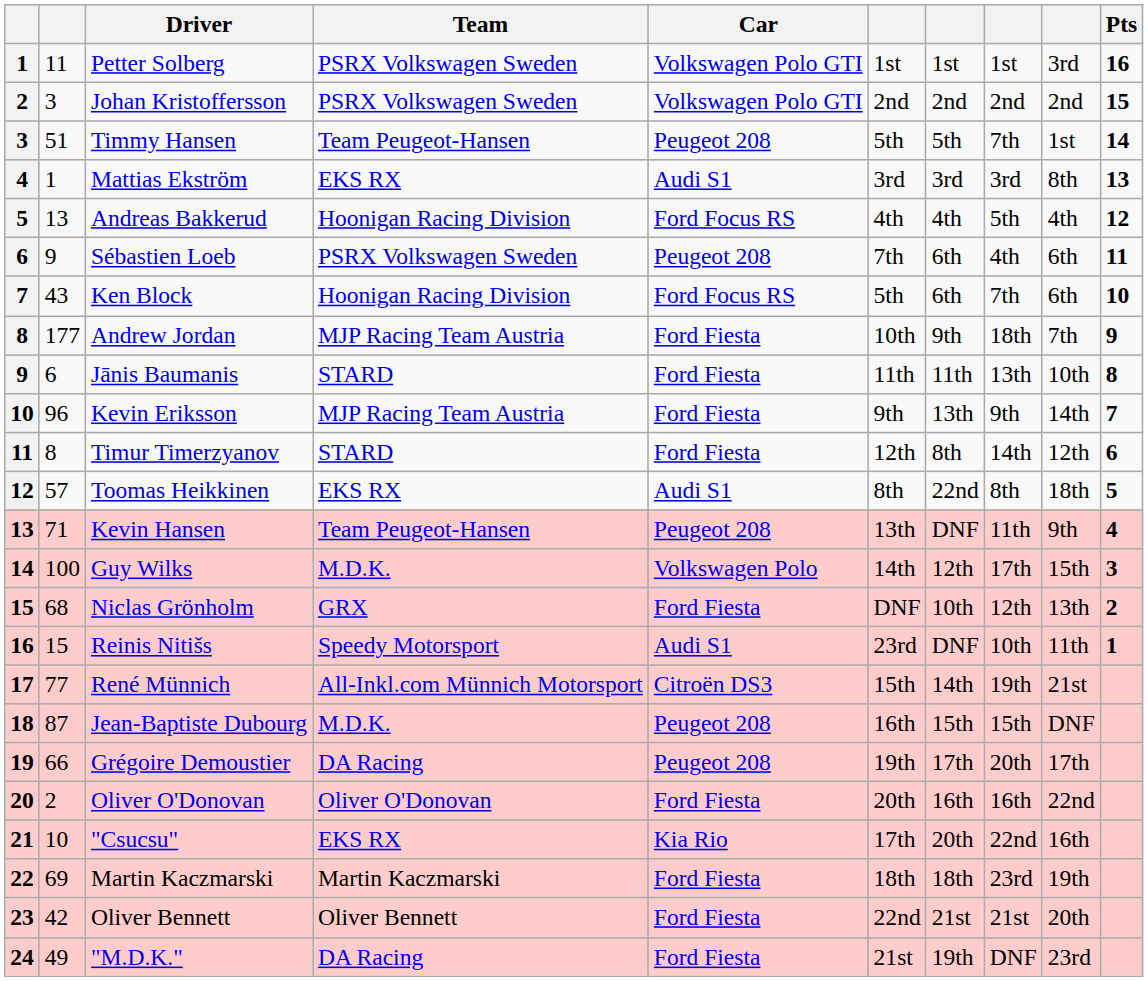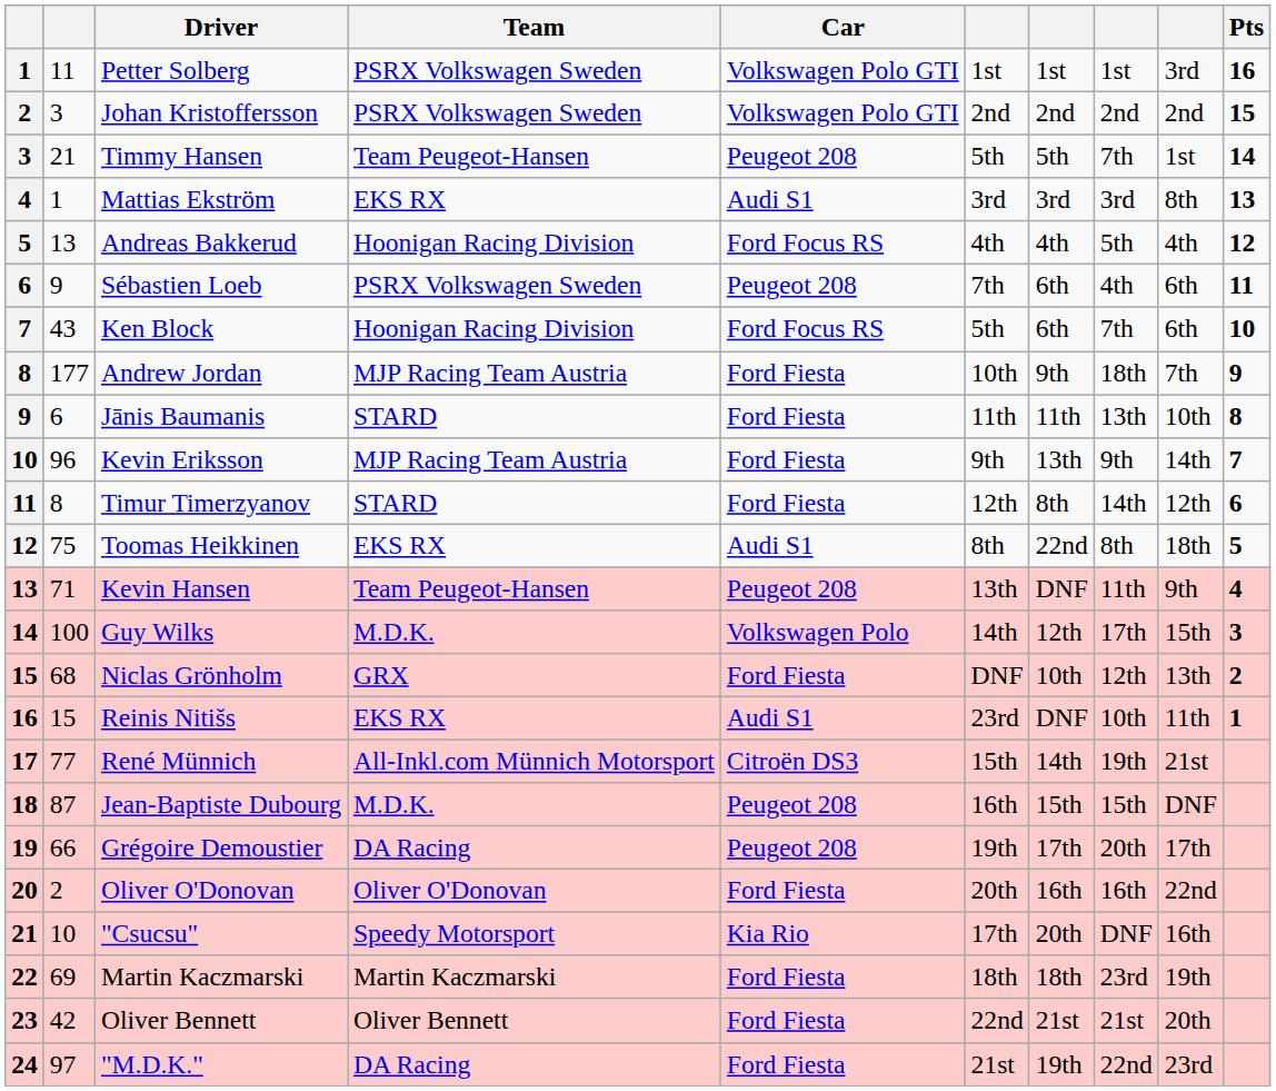 <table class=wikitable style="font-size:95%">
 <tr>
 <th></th>
 <th></th>
 <th>Driver</th>
 <th>Team</th>
 <th>Car</th>
 <th></th>
 <th></th>
 <th></th>
 <th></th>
 <th>Pts</th>
 </tr>
 <tr>
 <th>1</th>
 <td>11</td>
 <td> <a href='#'>Petter Solberg</a></td>
 <td><a href='#'>PSRX Volkswagen Sweden</a></td>
 <td><a href='#'>Volkswagen Polo GTI</a></td>
 <td>1st</td>
 <td>1st</td>
 <td>1st</td>
 <td>3rd</td>
 <td><strong>16</strong></td>
 </tr>
 <tr>
 <th>2</th>
 <td>3</td>
 <td> <a href='#'>Johan Kristoffersson</a></td>
 <td><a href='#'>PSRX Volkswagen Sweden</a></td>
 <td><a href='#'>Volkswagen Polo GTI</a></td>
 <td>2nd</td>
 <td>2nd</td>
 <td>2nd</td>
 <td>2nd</td>
 <td><strong>15</strong></td>
 </tr>
 <tr>
 <th>3</th>
-<td>51</td>
+<td>21</td>
 <td> <a href='#'>Timmy Hansen</a></td>
 <td><a href='#'>Team Peugeot-Hansen</a></td>
 <td><a href='#'>Peugeot 208</a></td>
 <td>5th</td>
 <td>5th</td>
 <td>7th</td>
 <td>1st</td>
 <td><strong>14</strong></td>
 </tr>
 <tr>
 <th>4</th>
 <td>1</td>
 <td> <a href='#'>Mattias Ekström</a></td>
 <td><a href='#'>EKS RX</a></td>
 <td><a href='#'>Audi S1</a></td>
 <td>3rd</td>
 <td>3rd</td>
 <td>3rd</td>
 <td>8th</td>
 <td><strong>13</strong></td>
 </tr>
 <tr>
 <th>5</th>
 <td>13</td>
 <td> <a href='#'>Andreas Bakkerud</a></td>
 <td><a href='#'>Hoonigan Racing Division</a></td>
 <td><a href='#'>Ford Focus RS</a></td>
 <td>4th</td>
 <td>4th</td>
 <td>5th</td>
 <td>4th</td>
 <td><strong>12</strong></td>
 </tr>
 <tr>
 <th>6</th>
 <td>9</td>
 <td> <a href='#'>Sébastien Loeb</a></td>
 <td><a href='#'>PSRX Volkswagen Sweden</a></td>
 <td><a href='#'>Peugeot 208</a></td>
 <td>7th</td>
 <td>6th</td>
 <td>4th</td>
 <td>6th</td>
 <td><strong>11</strong></td>
 </tr>
 <tr>
 <th>7</th>
 <td>43</td>
 <td> <a href='#'>Ken Block</a></td>
 <td><a href='#'>Hoonigan Racing Division</a></td>
 <td><a href='#'>Ford Focus RS</a></td>
 <td>5th</td>
 <td>6th</td>
 <td>7th</td>
 <td>6th</td>
 <td><strong>10</strong></td>
 </tr>
 <tr>
 <th>8</th>
 <td>177</td>
 <td> <a href='#'>Andrew Jordan</a></td>
 <td><a href='#'>MJP Racing Team Austria</a></td>
 <td><a href='#'>Ford Fiesta</a></td>
 <td>10th</td>
 <td>9th</td>
 <td>18th</td>
 <td>7th</td>
 <td><strong>9</strong></td>
 </tr>
 <tr>
 <th>9</th>
 <td>6</td>
 <td> <a href='#'>Jānis Baumanis</a></td>
 <td><a href='#'>STARD</a></td>
 <td><a href='#'>Ford Fiesta</a></td>
 <td>11th</td>
 <td>11th</td>
 <td>13th</td>
 <td>10th</td>
 <td><strong>8</strong></td>
 </tr>
 <tr>
 <th>10</th>
 <td>96</td>
 <td> <a href='#'>Kevin Eriksson</a></td>
 <td><a href='#'>MJP Racing Team Austria</a></td>
 <td><a href='#'>Ford Fiesta</a></td>
 <td>9th</td>
 <td>13th</td>
 <td>9th</td>
 <td>14th</td>
 <td><strong>7</strong></td>
 </tr>
 <tr>
 <th>11</th>
 <td>8</td>
 <td> <a href='#'>Timur Timerzyanov</a></td>
 <td><a href='#'>STARD</a></td>
 <td><a href='#'>Ford Fiesta</a></td>
 <td>12th</td>
 <td>8th</td>
 <td>14th</td>
 <td>12th</td>
 <td><strong>6</strong></td>
 </tr>
 <tr>
 <th>12</th>
-<td>57</td>
+<td>75</td>
 <td> <a href='#'>Toomas Heikkinen</a></td>
 <td><a href='#'>EKS RX</a></td>
 <td><a href='#'>Audi S1</a></td>
 <td>8th</td>
 <td>22nd</td>
 <td>8th</td>
 <td>18th</td>
 <td><strong>5</strong></td>
 </tr>
 <tr>
 <th style="background:#ffcccc;">13</th>
 <td style="background:#ffcccc;">71</td>
 <td style="background:#ffcccc;"> <a href='#'>Kevin Hansen</a></td>
 <td style="background:#ffcccc;"><a href='#'>Team Peugeot-Hansen</a></td>
 <td style="background:#ffcccc;"><a href='#'>Peugeot 208</a></td>
 <td style="background:#ffcccc;">13th</td>
 <td style="background:#ffcccc;">DNF</td>
 <td style="background:#ffcccc;">11th</td>
 <td style="background:#ffcccc;">9th</td>
 <td style="background:#ffcccc;"><strong>4</strong></td>
 </tr>
 <tr>
 <th style="background:#ffcccc;">14</th>
 <td style="background:#ffcccc;">100</td>
 <td style="background:#ffcccc;"> <a href='#'>Guy Wilks</a></td>
 <td style="background:#ffcccc;"><a href='#'>M.D.K.</a></td>
 <td style="background:#ffcccc;"><a href='#'>Volkswagen Polo</a></td>
 <td style="background:#ffcccc;">14th</td>
 <td style="background:#ffcccc;">12th</td>
 <td style="background:#ffcccc;">17th</td>
 <td style="background:#ffcccc;">15th</td>
 <td style="background:#ffcccc;"><strong>3</strong></td>
 </tr>
 <tr>
 <th style="background:#ffcccc;">15</th>
 <td style="background:#ffcccc;">68</td>
 <td style="background:#ffcccc;"> <a href='#'>Niclas Grönholm</a></td>
 <td style="background:#ffcccc;"><a href='#'>GRX</a></td>
 <td style="background:#ffcccc;"><a href='#'>Ford Fiesta</a></td>
 <td style="background:#ffcccc;">DNF</td>
 <td style="background:#ffcccc;">10th</td>
 <td style="background:#ffcccc;">12th</td>
 <td style="background:#ffcccc;">13th</td>
 <td style="background:#ffcccc;"><strong>2</strong></td>
 </tr>
 <tr>
 <th style="background:#ffcccc;">16</th>
 <td style="background:#ffcccc;">15</td>
 <td style="background:#ffcccc;"> <a href='#'>Reinis Nitišs</a></td>
-<td style="background:#ffcccc;"><a href='#'>Speedy Motorsport</a></td>
+<td style="background:#ffcccc;"><a href='#'>EKS RX</a></td>
 <td style="background:#ffcccc;"><a href='#'>Audi S1</a></td>
 <td style="background:#ffcccc;">23rd</td>
 <td style="background:#ffcccc;">DNF</td>
 <td style="background:#ffcccc;">10th</td>
 <td style="background:#ffcccc;">11th</td>
 <td style="background:#ffcccc;"><strong>1</strong></td>
 </tr>
 <tr>
 <th style="background:#ffcccc;">17</th>
 <td style="background:#ffcccc;">77</td>
 <td style="background:#ffcccc;"> <a href='#'>René Münnich</a></td>
 <td style="background:#ffcccc;"><a href='#'>All-Inkl.com Münnich Motorsport</a></td>
 <td style="background:#ffcccc;"><a href='#'>Citroën DS3</a></td>
 <td style="background:#ffcccc;">15th</td>
 <td style="background:#ffcccc;">14th</td>
 <td style="background:#ffcccc;">19th</td>
 <td style="background:#ffcccc;">21st</td>
 <td style="background:#ffcccc;"></td>
 </tr>
 <tr>
 <th style="background:#ffcccc;">18</th>
 <td style="background:#ffcccc;">87</td>
 <td style="background:#ffcccc;"> <a href='#'>Jean-Baptiste Dubourg</a></td>
 <td style="background:#ffcccc;"><a href='#'>M.D.K.</a></td>
 <td style="background:#ffcccc;"><a href='#'>Peugeot 208</a></td>
 <td style="background:#ffcccc;">16th</td>
 <td style="background:#ffcccc;">15th</td>
 <td style="background:#ffcccc;">15th</td>
 <td style="background:#ffcccc;">DNF</td>
 <td style="background:#ffcccc;"></td>
 </tr>
 <tr>
 <th style="background:#ffcccc;">19</th>
 <td style="background:#ffcccc;">66</td>
 <td style="background:#ffcccc;"> <a href='#'>Grégoire Demoustier</a></td>
 <td style="background:#ffcccc;"><a href='#'>DA Racing</a></td>
 <td style="background:#ffcccc;"><a href='#'>Peugeot 208</a></td>
 <td style="background:#ffcccc;">19th</td>
 <td style="background:#ffcccc;">17th</td>
 <td style="background:#ffcccc;">20th</td>
 <td style="background:#ffcccc;">17th</td>
 <td style="background:#ffcccc;"></td>
 </tr>
 <tr>
 <th style="background:#ffcccc;">20</th>
 <td style="background:#ffcccc;">2</td>
 <td style="background:#ffcccc;"> <a href='#'>Oliver O'Donovan</a></td>
 <td style="background:#ffcccc;"><a href='#'>Oliver O'Donovan</a></td>
 <td style="background:#ffcccc;"><a href='#'>Ford Fiesta</a></td>
 <td style="background:#ffcccc;">20th</td>
 <td style="background:#ffcccc;">16th</td>
 <td style="background:#ffcccc;">16th</td>
 <td style="background:#ffcccc;">22nd</td>
 <td style="background:#ffcccc;"></td>
 </tr>
 <tr>
 <th style="background:#ffcccc;">21</th>
 <td style="background:#ffcccc;">10</td>
 <td style="background:#ffcccc;"> <a href='#'>"Csucsu"</a></td>
-<td style="background:#ffcccc;"><a href='#'>EKS RX</a></td>
+<td style="background:#ffcccc;"><a href='#'>Speedy Motorsport</a></td>
 <td style="background:#ffcccc;"><a href='#'>Kia Rio</a></td>
 <td style="background:#ffcccc;">17th</td>
 <td style="background:#ffcccc;">20th</td>
-<td style="background:#ffcccc;">22nd</td>
+<td style="background:#ffcccc;">DNF</td>
 <td style="background:#ffcccc;">16th</td>
 <td style="background:#ffcccc;"></td>
 </tr>
 <tr>
 <th style="background:#ffcccc;">22</th>
 <td style="background:#ffcccc;">69</td>
 <td style="background:#ffcccc;"> Martin Kaczmarski</td>
 <td style="background:#ffcccc;">Martin Kaczmarski</td>
 <td style="background:#ffcccc;"><a href='#'>Ford Fiesta</a></td>
 <td style="background:#ffcccc;">18th</td>
 <td style="background:#ffcccc;">18th</td>
 <td style="background:#ffcccc;">23rd</td>
 <td style="background:#ffcccc;">19th</td>
 <td style="background:#ffcccc;"></td>
 </tr>
 <tr>
 <th style="background:#ffcccc;">23</th>
 <td style="background:#ffcccc;">42</td>
 <td style="background:#ffcccc;"> Oliver Bennett</td>
 <td style="background:#ffcccc;">Oliver Bennett</td>
 <td style="background:#ffcccc;"><a href='#'>Ford Fiesta</a></td>
 <td style="background:#ffcccc;">22nd</td>
 <td style="background:#ffcccc;">21st</td>
 <td style="background:#ffcccc;">21st</td>
 <td style="background:#ffcccc;">20th</td>
 <td style="background:#ffcccc;"></td>
 </tr>
 <tr>
 <th style="background:#ffcccc;">24</th>
-<td style="background:#ffcccc;">49</td>
+<td style="background:#ffcccc;">97</td>
 <td style="background:#ffcccc;"> <a href='#'>"M.D.K."</a></td>
 <td style="background:#ffcccc;"><a href='#'>DA Racing</a></td>
 <td style="background:#ffcccc;"><a href='#'>Ford Fiesta</a></td>
 <td style="background:#ffcccc;">21st</td>
 <td style="background:#ffcccc;">19th</td>
-<td style="background:#ffcccc;">DNF</td>
+<td style="background:#ffcccc;">22nd</td>
 <td style="background:#ffcccc;">23rd</td>
 <td style="background:#ffcccc;"></td>
 </tr>
 </table>
